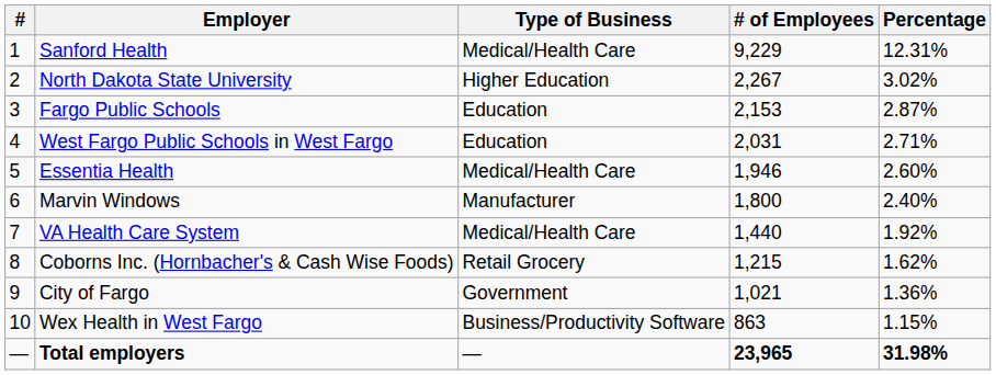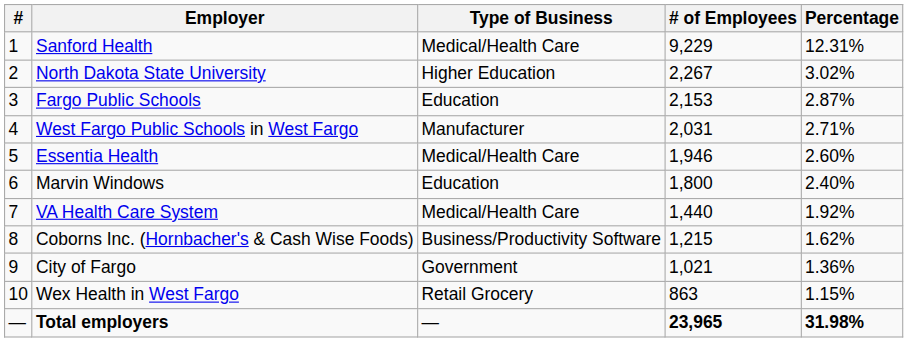 <table class="wikitable">
 <tr>
 <th>#</th>
 <th>Employer</th>
 <th>Type of Business</th>
 <th># of Employees</th>
 <th>Percentage</th>
 </tr>
 <tr>
 <td>1</td>
 <td><a href='#'>Sanford Health</a></td>
 <td>Medical/Health Care</td>
 <td>9,229</td>
 <td>12.31%</td>
 </tr>
 <tr>
 <td>2</td>
 <td><a href='#'>North Dakota State University</a></td>
 <td>Higher Education</td>
 <td>2,267</td>
 <td>3.02%</td>
 </tr>
 <tr>
 <td>3</td>
 <td><a href='#'>Fargo Public Schools</a></td>
 <td>Education</td>
 <td>2,153</td>
 <td>2.87%</td>
 </tr>
 <tr>
 <td>4</td>
 <td><a href='#'>West Fargo Public Schools</a> in <a href='#'>West Fargo</a></td>
-<td>Education</td>
+<td>Manufacturer</td>
 <td>2,031</td>
 <td>2.71%</td>
 </tr>
 <tr>
 <td>5</td>
 <td><a href='#'>Essentia Health</a></td>
 <td>Medical/Health Care</td>
 <td>1,946</td>
 <td>2.60%</td>
 </tr>
 <tr>
 <td>6</td>
 <td>Marvin Windows</td>
-<td>Manufacturer</td>
+<td>Education</td>
 <td>1,800</td>
 <td>2.40%</td>
 </tr>
 <tr>
 <td>7</td>
 <td><a href='#'>VA Health Care System</a></td>
 <td>Medical/Health Care</td>
 <td>1,440</td>
 <td>1.92%</td>
 </tr>
 <tr>
 <td>8</td>
 <td>Coborns Inc. (<a href='#'>Hornbacher's</a> & Cash Wise Foods)</td>
-<td>Retail Grocery</td>
+<td>Business/Productivity Software</td>
 <td>1,215</td>
 <td>1.62%</td>
 </tr>
 <tr>
 <td>9</td>
 <td>City of Fargo</td>
 <td>Government</td>
 <td>1,021</td>
 <td>1.36%</td>
 </tr>
 <tr>
 <td>10</td>
 <td>Wex Health in <a href='#'>West Fargo</a></td>
-<td>Business/Productivity Software</td>
+<td>Retail Grocery</td>
 <td>863</td>
 <td>1.15%</td>
 </tr>
 <tr>
 <td>—</td>
 <td><strong>Total employers</strong></td>
 <td>—</td>
 <td><strong>23,965</strong></td>
 <td><strong>31.98%</strong></td>
 </tr>
 </table>
